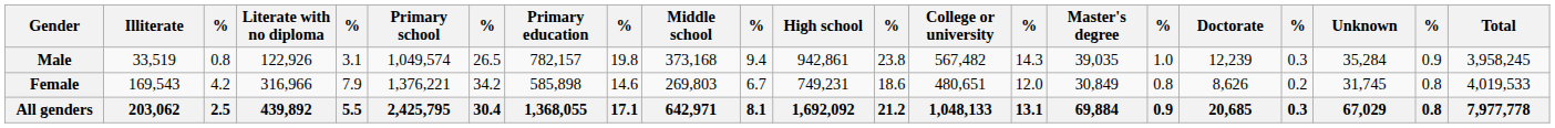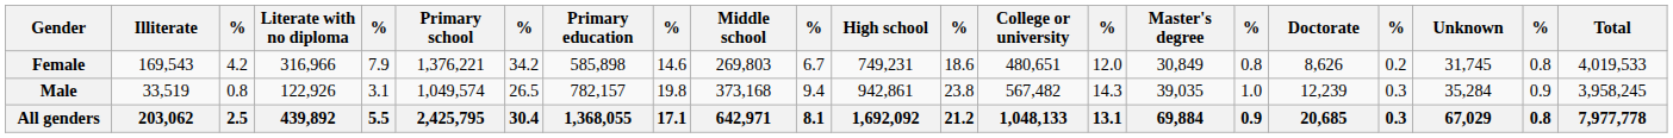 <table class="wikitable">
 <tr>
 <th style="width:80pt;">Gender</th>
 <th style="width:80pt;">Illiterate</th>
 <th style="width:20pt;">%</th>
 <th style="width:80pt;">Literate with no diploma</th>
 <th style="width:20pt;">%</th>
 <th style="width:80pt;">Primary school</th>
 <th style="width:20pt;">%</th>
 <th style="width:80pt;">Primary education</th>
 <th style="width:20pt;">%</th>
 <th style="width:80pt;">Middle school</th>
 <th style="width:20pt;">%</th>
 <th style="width:80pt;">High school</th>
 <th style="width:20pt;">%</th>
 <th style="width:80pt;">College or university</th>
 <th style="width:20pt;">%</th>
 <th style="width:80pt;">Master's degree</th>
 <th style="width:20pt;">%</th>
 <th style="width:80pt;">Doctorate</th>
 <th style="width:20pt;">%</th>
 <th style="width:80pt;">Unknown</th>
 <th style="width:20pt;">%</th>
 <th style="width:80pt;">Total</th>
 </tr>
 <tr>
+<th style="width:80pt;">Female</th>
+<td style="text-align:center;">169,543</td>
+<td style="text-align:center;">4.2</td>
+<td style="text-align:center;">316,966</td>
+<td style="text-align:center;">7.9</td>
+<td style="text-align:center;">1,376,221</td>
+<td style="text-align:center;">34.2</td>
+<td style="text-align:center;">585,898</td>
+<td style="text-align:center;">14.6</td>
+<td style="text-align:center;">269,803</td>
+<td style="text-align:center;">6.7</td>
+<td style="text-align:center;">749,231</td>
+<td style="text-align:center;">18.6</td>
+<td style="text-align:center;">480,651</td>
+<td style="text-align:center;">12.0</td>
+<td style="text-align:center;">30,849</td>
+<td style="text-align:center;">0.8</td>
+<td style="text-align:center;">8,626</td>
+<td style="text-align:center;">0.2</td>
+<td style="text-align:center;">31,745</td>
+<td style="text-align:center;">0.8</td>
+<td style="text-align:center;">4,019,533</td>
+</tr>
+<tr>
 <th style="width:80pt;">Male</th>
 <td style="text-align:center;">33,519</td>
 <td style="text-align:center;">0.8</td>
 <td style="text-align:center;">122,926</td>
 <td style="text-align:center;">3.1</td>
 <td style="text-align:center;">1,049,574</td>
 <td style="text-align:center;">26.5</td>
 <td style="text-align:center;">782,157</td>
 <td style="text-align:center;">19.8</td>
 <td style="text-align:center;">373,168</td>
 <td style="text-align:center;">9.4</td>
 <td style="text-align:center;">942,861</td>
 <td style="text-align:center;">23.8</td>
 <td style="text-align:center;">567,482</td>
 <td style="text-align:center;">14.3</td>
 <td style="text-align:center;">39,035</td>
 <td style="text-align:center;">1.0</td>
 <td style="text-align:center;">12,239</td>
 <td style="text-align:center;">0.3</td>
 <td style="text-align:center;">35,284</td>
 <td style="text-align:center;">0.9</td>
 <td style="text-align:center;">3,958,245</td>
-</tr>
-<tr>
-<th style="width:80pt;">Female</th>
-<td style="text-align:center;">169,543</td>
-<td style="text-align:center;">4.2</td>
-<td style="text-align:center;">316,966</td>
-<td style="text-align:center;">7.9</td>
-<td style="text-align:center;">1,376,221</td>
-<td style="text-align:center;">34.2</td>
-<td style="text-align:center;">585,898</td>
-<td style="text-align:center;">14.6</td>
-<td style="text-align:center;">269,803</td>
-<td style="text-align:center;">6.7</td>
-<td style="text-align:center;">749,231</td>
-<td style="text-align:center;">18.6</td>
-<td style="text-align:center;">480,651</td>
-<td style="text-align:center;">12.0</td>
-<td style="text-align:center;">30,849</td>
-<td style="text-align:center;">0.8</td>
-<td style="text-align:center;">8,626</td>
-<td style="text-align:center;">0.2</td>
-<td style="text-align:center;">31,745</td>
-<td style="text-align:center;">0.8</td>
-<td style="text-align:center;">4,019,533</td>
 </tr>
 <tr>
 <th>All genders</th>
 <th>203,062</th>
 <th>2.5</th>
 <th>439,892</th>
 <th>5.5</th>
 <th>2,425,795</th>
 <th>30.4</th>
 <th>1,368,055</th>
 <th>17.1</th>
 <th>642,971</th>
 <th>8.1</th>
 <th>1,692,092</th>
 <th>21.2</th>
 <th>1,048,133</th>
 <th>13.1</th>
 <th>69,884</th>
 <th>0.9</th>
 <th>20,685</th>
 <th>0.3</th>
 <th>67,029</th>
 <th>0.8</th>
 <th>7,977,778</th>
 </tr>
 </table>
